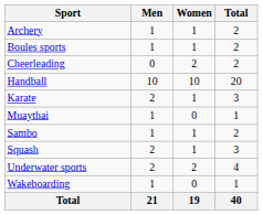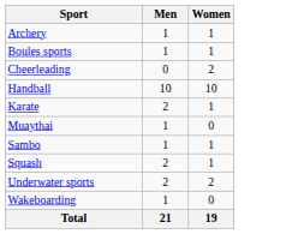 <table class="wikitable sortable" style="text-align:center;">
 <tr>
 <th width=180>Sport</th>
 <th width=55>Men</th>
 <th width=55>Women</th>
-<th width=55>Total</th>
 </tr>
 <tr>
 <td align=left><a href='#'>Archery</a></td>
 <td>1</td>
 <td>1</td>
-<td>2</td>
 </tr>
 <tr>
 <td align=left><a href='#'>Boules sports</a></td>
 <td>1</td>
 <td>1</td>
-<td>2</td>
 </tr>
 <tr>
 <td align=left><a href='#'>Cheerleading</a></td>
 <td>0</td>
-<td>2</td>
 <td>2</td>
 </tr>
 <tr>
 <td align=left><a href='#'>Handball</a></td>
 <td>10</td>
 <td>10</td>
-<td>20</td>
 </tr>
 <tr>
 <td align=left><a href='#'>Karate</a></td>
 <td>2</td>
 <td>1</td>
-<td>3</td>
 </tr>
 <tr>
 <td align=left><a href='#'>Muaythai</a></td>
 <td>1</td>
 <td>0</td>
-<td>1</td>
 </tr>
 <tr>
 <td align=left><a href='#'>Sambo</a></td>
 <td>1</td>
 <td>1</td>
-<td>2</td>
 </tr>
 <tr>
 <td align=left><a href='#'>Squash</a></td>
 <td>2</td>
 <td>1</td>
-<td>3</td>
 </tr>
 <tr>
 <td align=left><a href='#'>Underwater sports</a></td>
 <td>2</td>
 <td>2</td>
-<td>4</td>
 </tr>
 <tr>
 <td align=left><a href='#'>Wakeboarding</a></td>
 <td>1</td>
 <td>0</td>
-<td>1</td>
 </tr>
 <tr>
 <th>Total</th>
 <th>21</th>
 <th>19</th>
-<th>40</th>
 </tr>
 </table>
